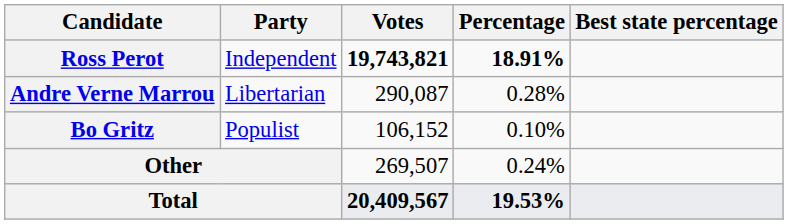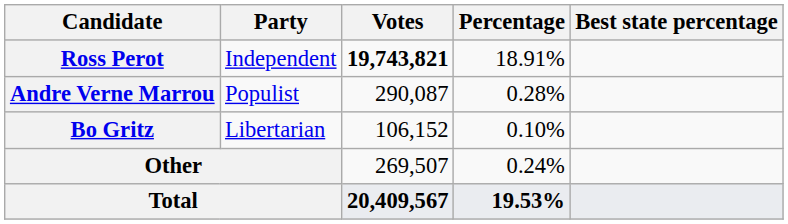 <table class="wikitable sortable" style="text-align:right;">
 <tr>
 <th scope="col">Candidate</th>
 <th scope="col">Party</th>
 <th scope="col">Votes</th>
 <th scope="col">Percentage</th>
 <th scope="col">Best state percentage</th>
 </tr>
 <tr>
 <th scope="row"><a href='#'>Ross Perot</a></th>
 <td style="text-align:left;"><a href='#'>Independent</a></td>
 <td><strong>19,743,821</strong></td>
-<td><strong>18.91%</strong></td>
+<td>18.91%</td>
 <td></td>
 </tr>
 <tr>
 <th scope="row"><a href='#'>Andre Verne Marrou</a></th>
-<td style="text-align:left;"><a href='#'>Libertarian</a></td>
+<td style="text-align:left;"><a href='#'>Populist</a></td>
 <td>290,087</td>
 <td>0.28%</td>
 <td></td>
 </tr>
 <tr>
 <th scope="row"><a href='#'>Bo Gritz</a></th>
-<td style="text-align:left;"><a href='#'>Populist</a></td>
+<td style="text-align:left;"><a href='#'>Libertarian</a></td>
 <td>106,152</td>
 <td>0.10%</td>
 <td></td>
 </tr>
 <tr>
 <th scope="row" colspan="2">Other</th>
 <td>269,507</td>
 <td>0.24%</td>
 <td></td>
 </tr>
 <tr style="font-weight:bold; background-color:#eaecf0;">
 <th scope="row" colspan="2">Total</th>
 <td>20,409,567</td>
 <td>19.53%</td>
 <td></td>
 </tr>
 </table>
